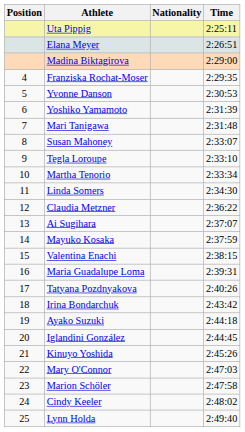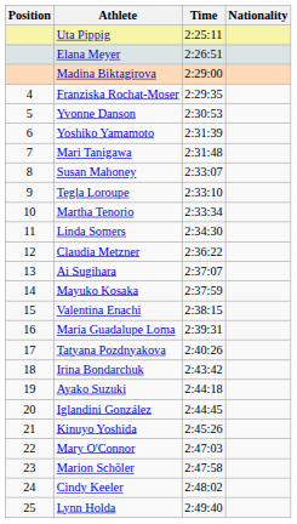 <table class="wikitable sortable">
 <tr>
 <th>Position</th>
 <th>Athlete</th>
+<th>Time</th>
 <th>Nationality</th>
-<th>Time</th>
 </tr>
 <tr bgcolor="#F7F6A8">
 <td align=center></td>
 <td><a href='#'>Uta Pippig</a></td>
+<td>2:25:11</td>
 <td></td>
-<td>2:25:11</td>
 </tr>
 <tr bgcolor="#DCE5E5">
 <td align=center></td>
 <td><a href='#'>Elana Meyer</a></td>
+<td>2:26:51</td>
 <td></td>
-<td>2:26:51</td>
 </tr>
 <tr bgcolor="#FFDAB9">
 <td align=center></td>
 <td><a href='#'>Madina Biktagirova</a></td>
+<td>2:29:00</td>
 <td></td>
-<td>2:29:00</td>
 </tr>
 <tr>
 <td align=center>4</td>
 <td><a href='#'>Franziska Rochat-Moser</a></td>
+<td>2:29:35</td>
 <td></td>
-<td>2:29:35</td>
 </tr>
 <tr>
 <td align=center>5</td>
 <td><a href='#'>Yvonne Danson</a></td>
+<td>2:30:53</td>
 <td></td>
-<td>2:30:53</td>
 </tr>
 <tr>
 <td align=center>6</td>
 <td><a href='#'>Yoshiko Yamamoto</a></td>
+<td>2:31:39</td>
 <td></td>
-<td>2:31:39</td>
 </tr>
 <tr>
 <td align=center>7</td>
 <td><a href='#'>Mari Tanigawa</a></td>
+<td>2:31:48</td>
 <td></td>
-<td>2:31:48</td>
 </tr>
 <tr>
 <td align=center>8</td>
 <td><a href='#'>Susan Mahoney</a></td>
+<td>2:33:07</td>
 <td></td>
-<td>2:33:07</td>
 </tr>
 <tr>
 <td align=center>9</td>
 <td><a href='#'>Tegla Loroupe</a></td>
+<td>2:33:10</td>
 <td></td>
-<td>2:33:10</td>
 </tr>
 <tr>
 <td align=center>10</td>
 <td><a href='#'>Martha Tenorio</a></td>
+<td>2:33:34</td>
 <td></td>
-<td>2:33:34</td>
 </tr>
 <tr>
 <td align=center>11</td>
 <td><a href='#'>Linda Somers</a></td>
+<td>2:34:30</td>
 <td></td>
-<td>2:34:30</td>
 </tr>
 <tr>
 <td align=center>12</td>
 <td><a href='#'>Claudia Metzner</a></td>
+<td>2:36:22</td>
 <td></td>
-<td>2:36:22</td>
 </tr>
 <tr>
 <td align=center>13</td>
 <td><a href='#'>Ai Sugihara</a></td>
+<td>2:37:07</td>
 <td></td>
-<td>2:37:07</td>
 </tr>
 <tr>
 <td align=center>14</td>
 <td><a href='#'>Mayuko Kosaka</a></td>
+<td>2:37:59</td>
 <td></td>
-<td>2:37:59</td>
 </tr>
 <tr>
 <td align=center>15</td>
 <td><a href='#'>Valentina Enachi</a></td>
+<td>2:38:15</td>
 <td></td>
-<td>2:38:15</td>
 </tr>
 <tr>
 <td align=center>16</td>
 <td><a href='#'>Maria Guadalupe Loma</a></td>
+<td>2:39:31</td>
 <td></td>
-<td>2:39:31</td>
 </tr>
 <tr>
 <td align=center>17</td>
 <td><a href='#'>Tatyana Pozdnyakova</a></td>
+<td>2:40:26</td>
 <td></td>
-<td>2:40:26</td>
 </tr>
 <tr>
 <td align=center>18</td>
 <td><a href='#'>Irina Bondarchuk</a></td>
+<td>2:43:42</td>
 <td></td>
-<td>2:43:42</td>
 </tr>
 <tr>
 <td align=center>19</td>
 <td><a href='#'>Ayako Suzuki</a></td>
+<td>2:44:18</td>
 <td></td>
-<td>2:44:18</td>
 </tr>
 <tr>
 <td align=center>20</td>
 <td><a href='#'>Iglandini González</a></td>
+<td>2:44:45</td>
 <td></td>
-<td>2:44:45</td>
 </tr>
 <tr>
 <td align=center>21</td>
 <td><a href='#'>Kinuyo Yoshida</a></td>
+<td>2:45:26</td>
 <td></td>
-<td>2:45:26</td>
 </tr>
 <tr>
 <td align=center>22</td>
 <td><a href='#'>Mary O'Connor</a></td>
+<td>2:47:03</td>
 <td></td>
-<td>2:47:03</td>
 </tr>
 <tr>
 <td align=center>23</td>
 <td><a href='#'>Marion Schöler</a></td>
+<td>2:47:58</td>
 <td></td>
-<td>2:47:58</td>
 </tr>
 <tr>
 <td align=center>24</td>
 <td><a href='#'>Cindy Keeler</a></td>
+<td>2:48:02</td>
 <td></td>
-<td>2:48:02</td>
 </tr>
 <tr>
 <td align=center>25</td>
 <td><a href='#'>Lynn Holda</a></td>
+<td>2:49:40</td>
 <td></td>
-<td>2:49:40</td>
 </tr>
 </table>
